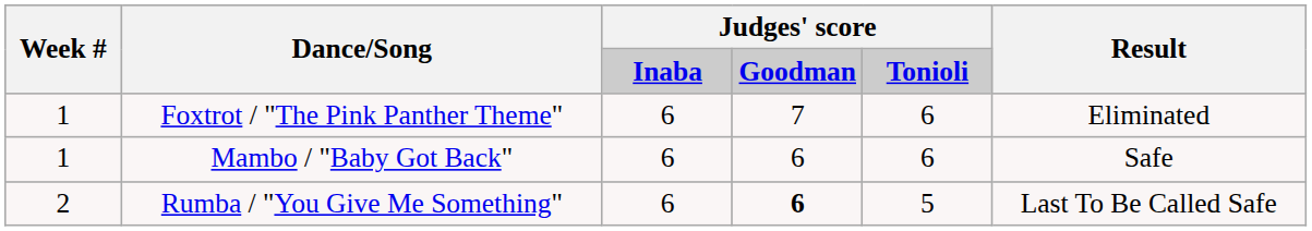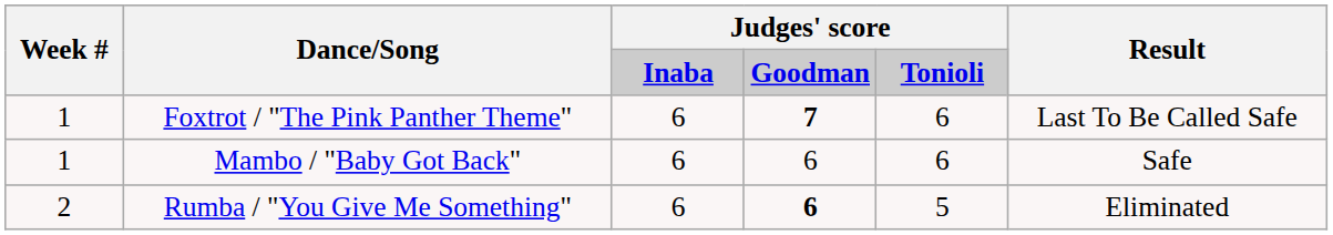 <table class="wikitable collapsible collapsed">
 <tr style="text-align: center; background:#ccc;">
 <th rowspan="2">Week #</th>
 <th rowspan="2">Dance/Song</th>
 <th colspan="3">Judges' score</th>
 <th rowspan="2">Result</th>
 </tr>
 <tr style="text-align: center; background:#ccc;">
 <td style="width:10%; "><strong><a href='#'>Inaba</a></strong></td>
 <td style="width:10%; "><strong><a href='#'>Goodman</a></strong></td>
 <td style="width:10%; "><strong><a href='#'>Tonioli</a></strong></td>
 </tr>
 <tr style="text-align:center; background:#faf6f6;">
 <td>1</td>
 <td><a href='#'>Foxtrot</a> / "<a href='#'>The Pink Panther Theme</a>"</td>
 <td>6</td>
-<td>7</td>
+<td><strong>7</strong></td>
 <td>6</td>
-<td>Eliminated</td>
+<td>Last To Be Called Safe</td>
 </tr>
 <tr style="text-align: center; background:#faf6f6;">
 <td>1</td>
 <td><a href='#'>Mambo</a> / "<a href='#'>Baby Got Back</a>"</td>
 <td>6</td>
 <td>6</td>
 <td>6</td>
 <td>Safe</td>
 </tr>
 <tr style="text-align: center; background:#faf6f6;">
 <td>2</td>
 <td><a href='#'>Rumba</a> / "<a href='#'>You Give Me Something</a>"</td>
 <td>6</td>
 <td><strong>6</strong></td>
 <td>5</td>
-<td>Last To Be Called Safe</td>
+<td>Eliminated</td>
 </tr>
 </table>
